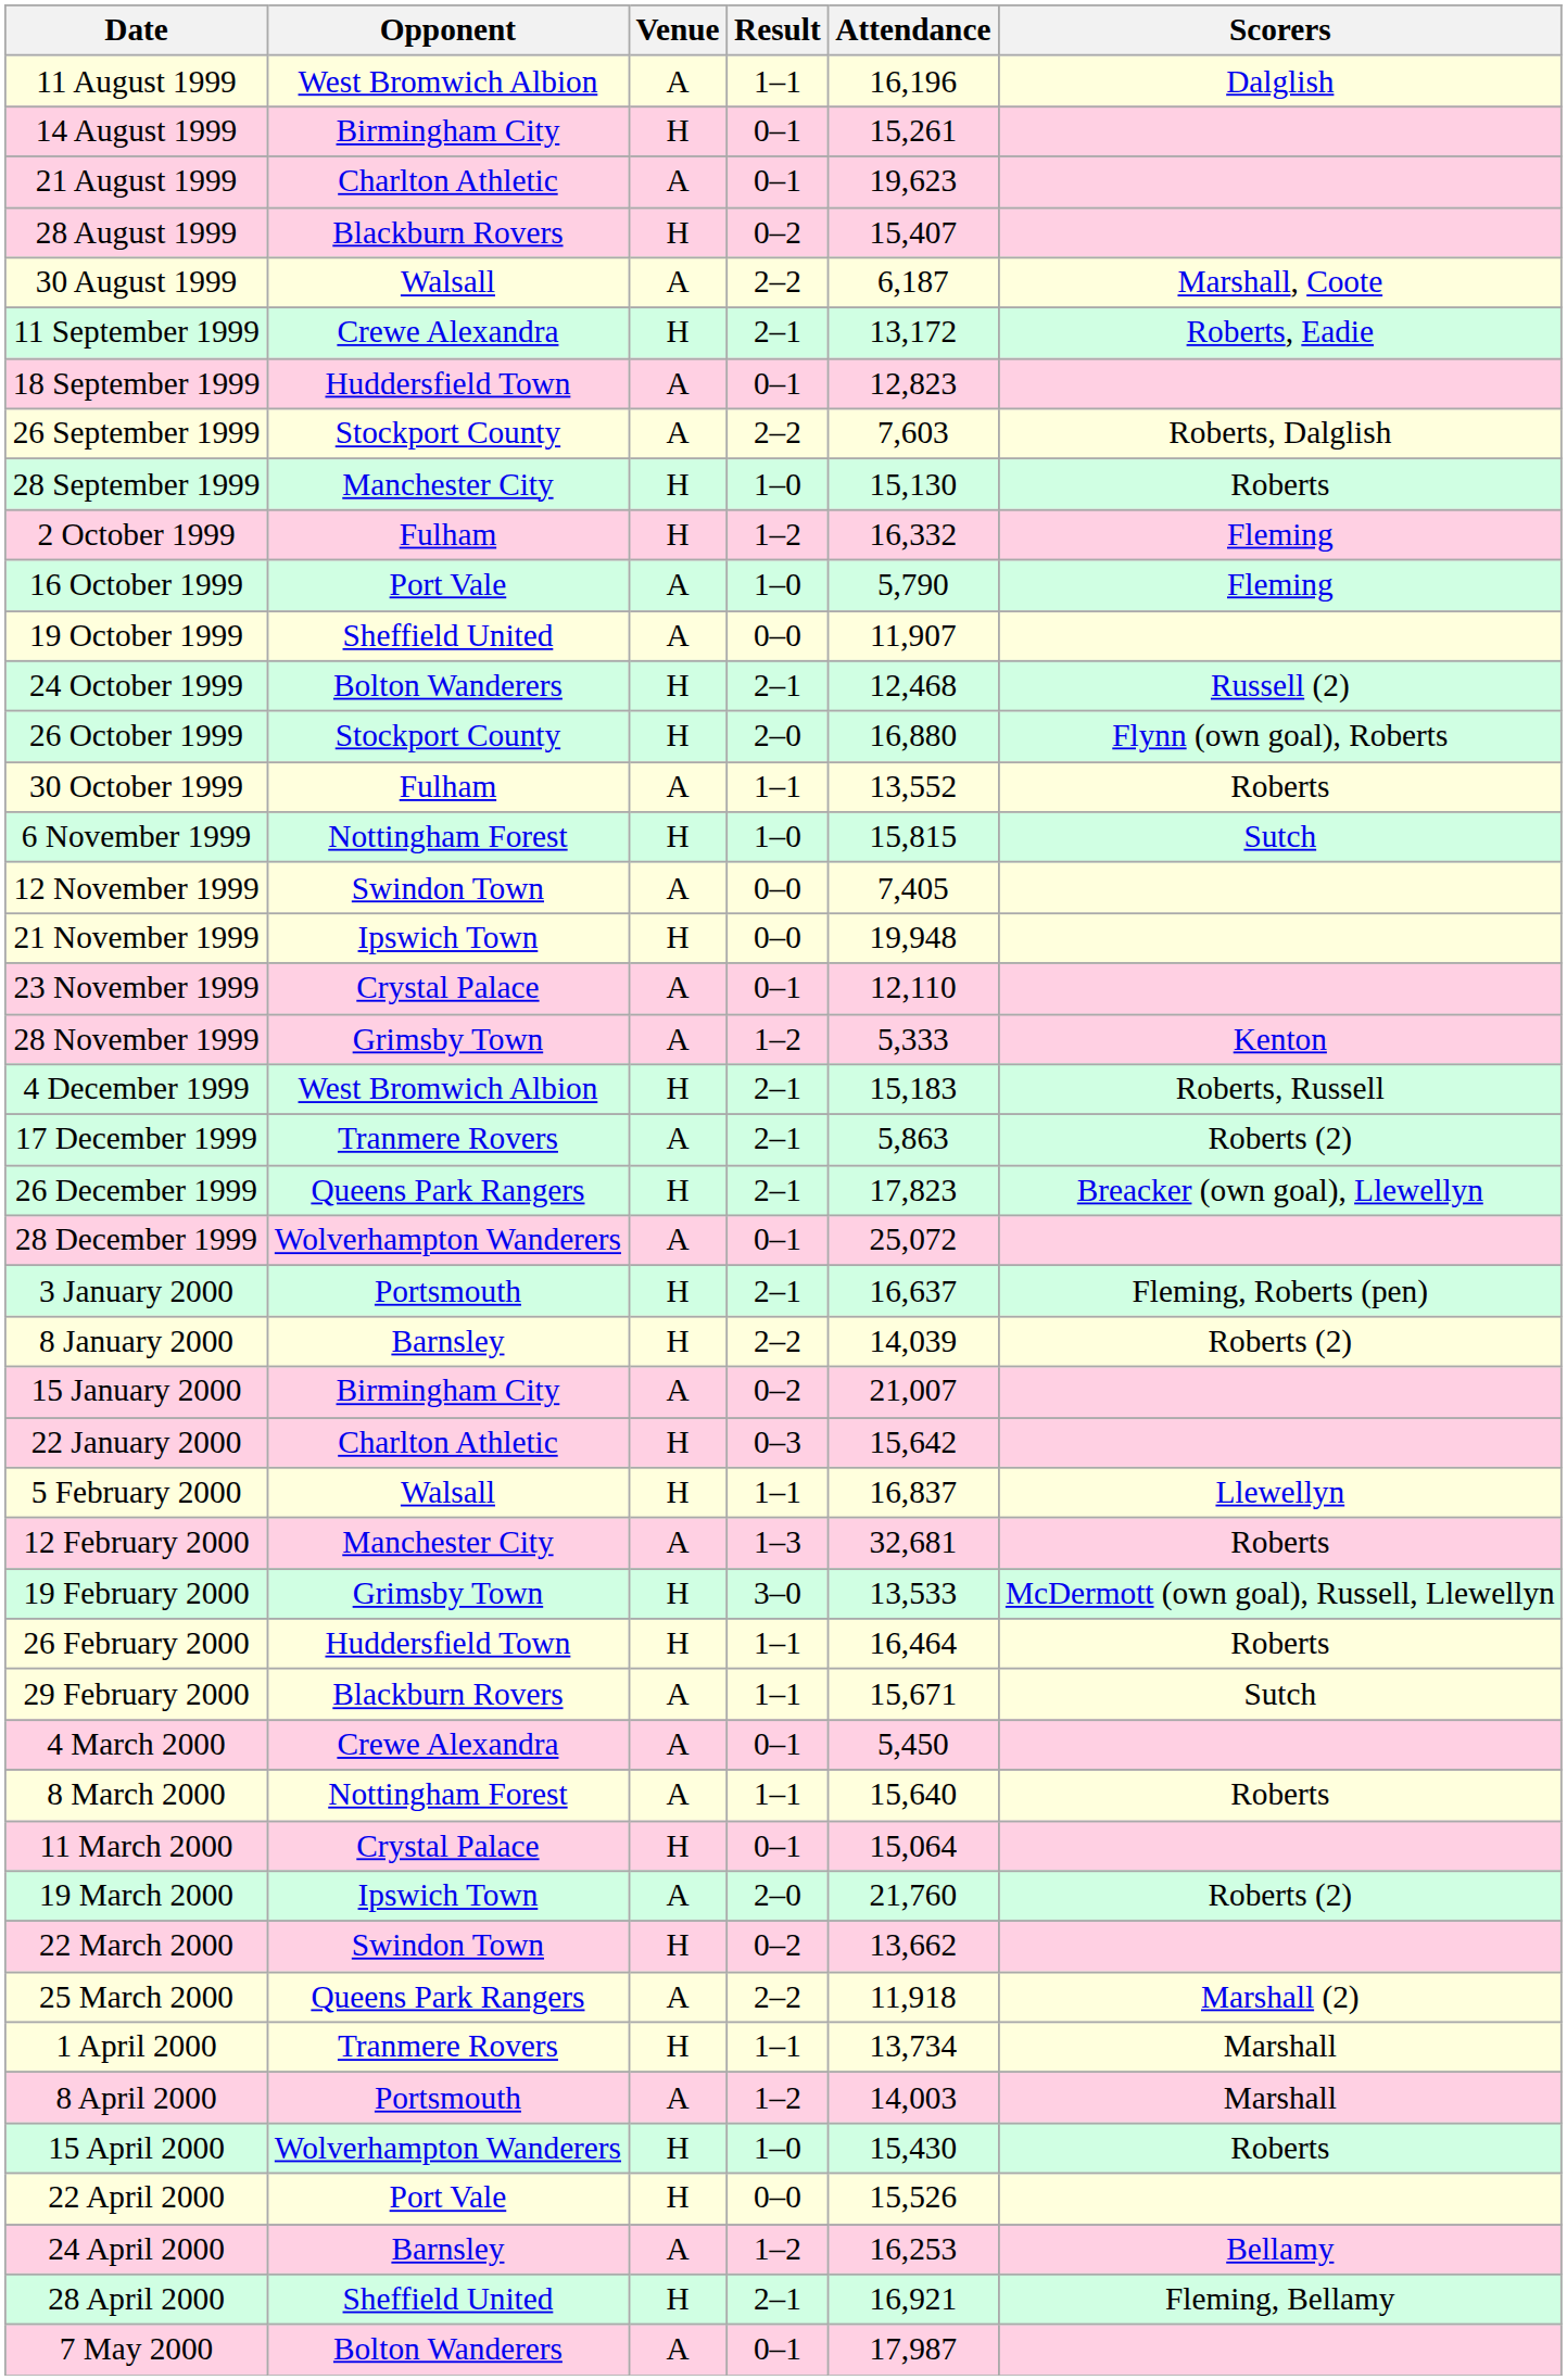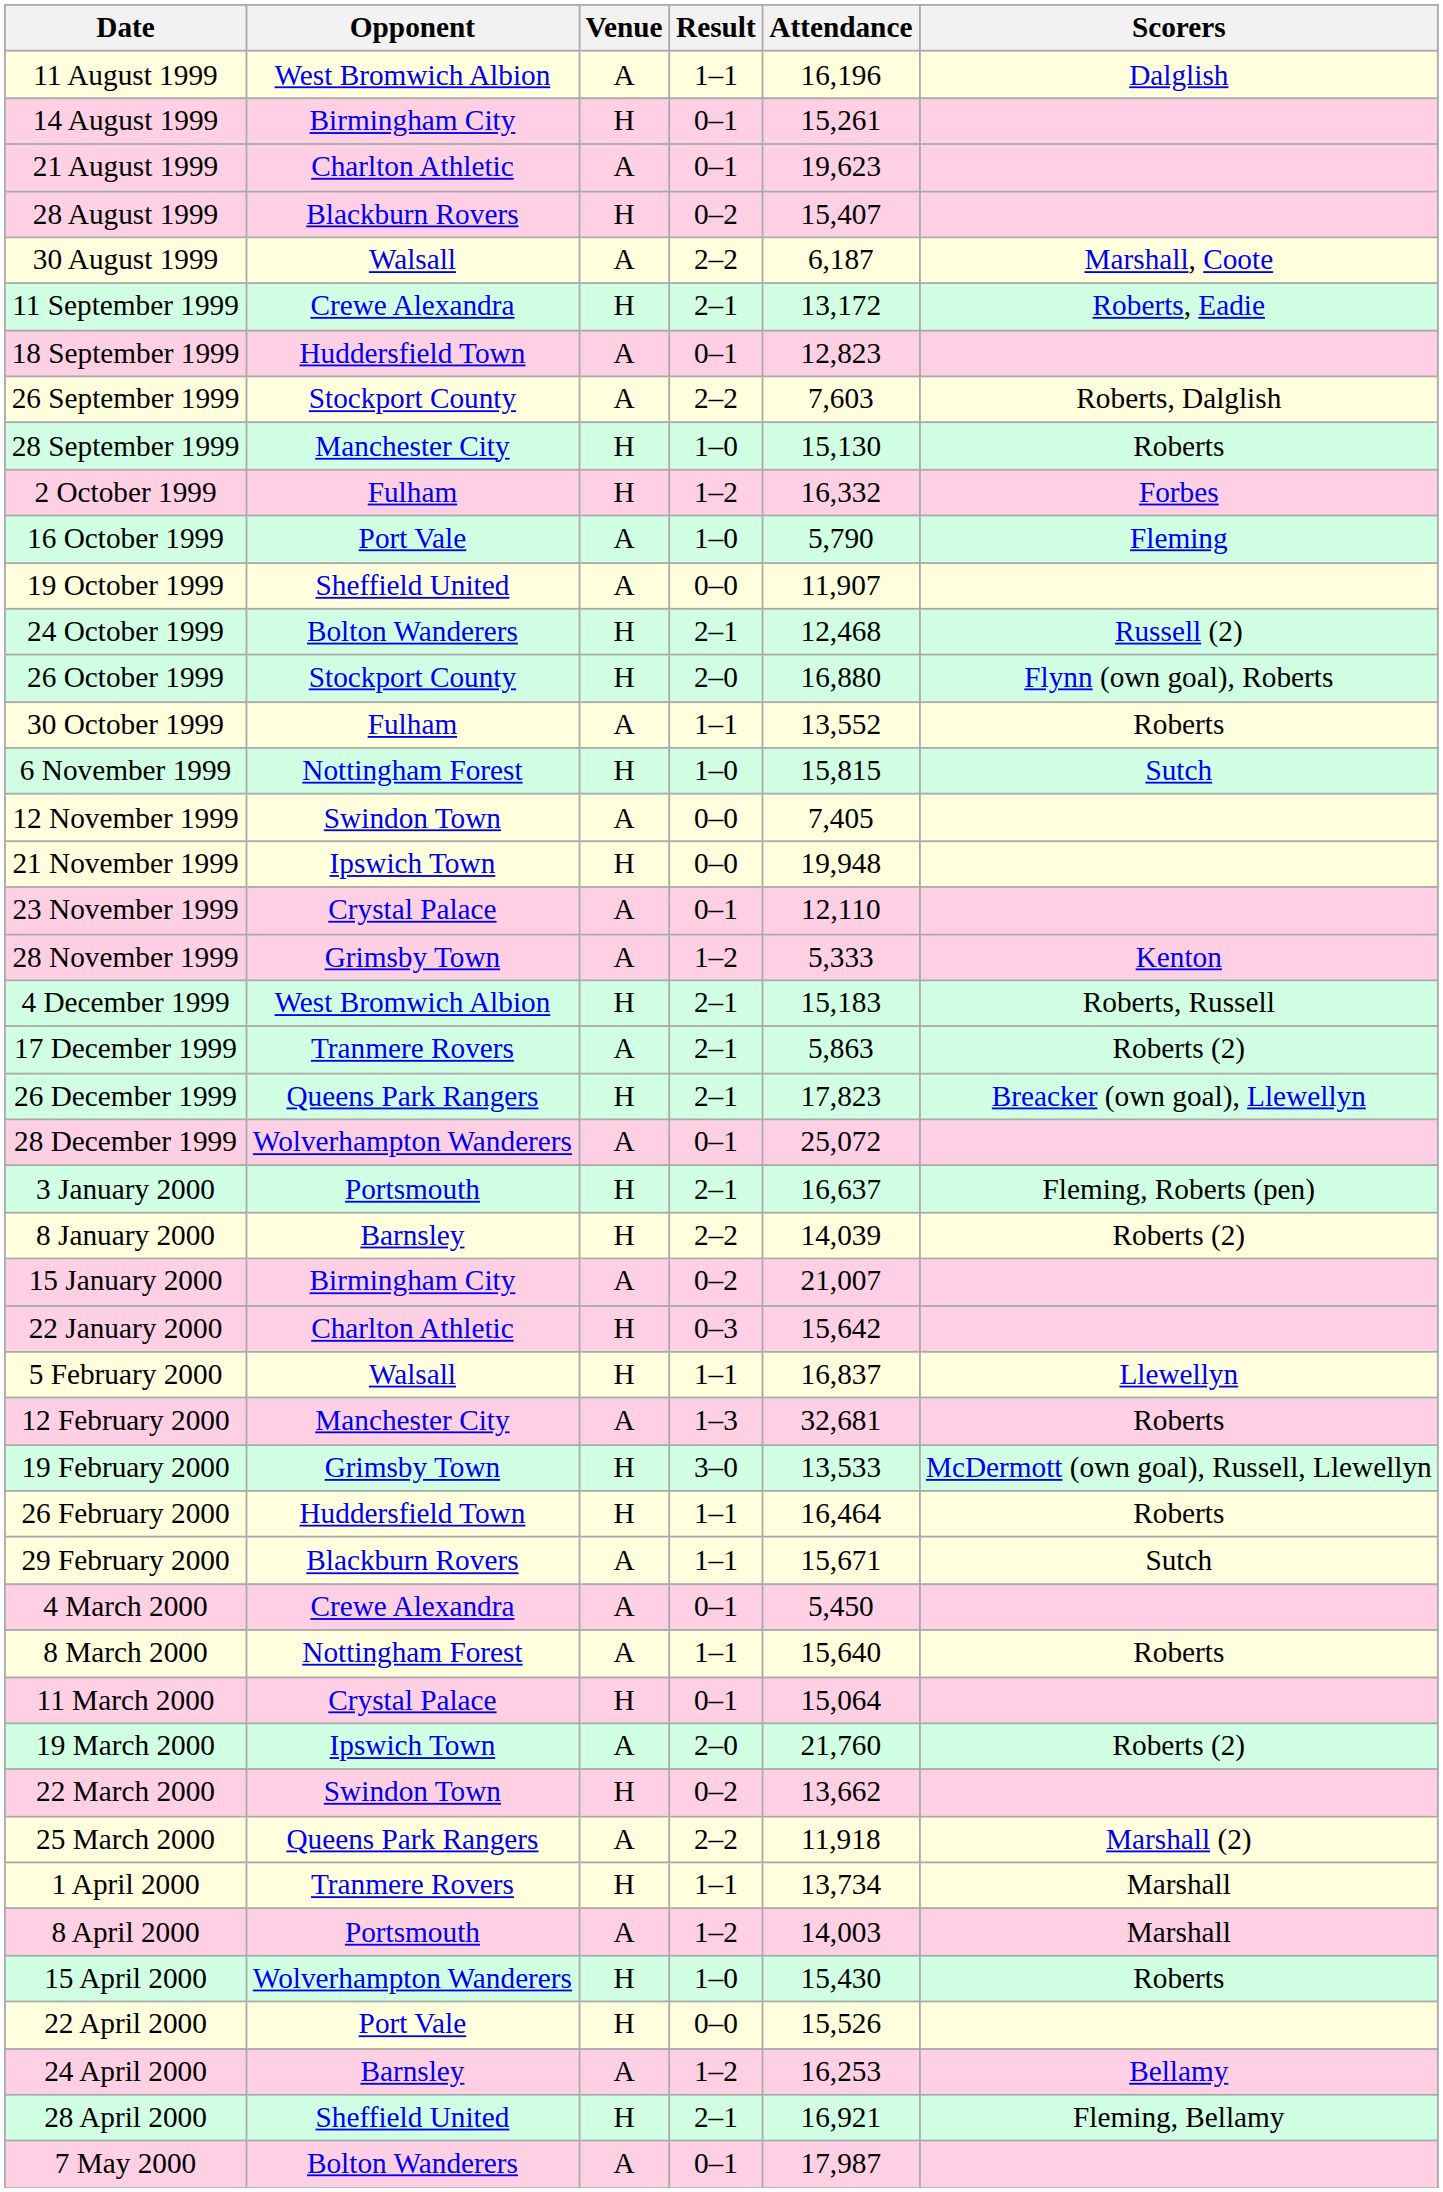 <table class="wikitable sortable" style="font-size:100%; text-align:center">
 <tr>
 <th>Date</th>
 <th>Opponent</th>
 <th>Venue</th>
 <th>Result</th>
 <th>Attendance</th>
 <th>Scorers</th>
 </tr>
 <tr style="background-color: #ffffdd;">
 <td>11 August 1999</td>
 <td><a href='#'>West Bromwich Albion</a></td>
 <td>A</td>
 <td>1–1</td>
 <td>16,196</td>
 <td><a href='#'>Dalglish</a></td>
 </tr>
 <tr style="background-color: #ffd0e3;">
 <td>14 August 1999</td>
 <td><a href='#'>Birmingham City</a></td>
 <td>H</td>
 <td>0–1</td>
 <td>15,261</td>
 <td></td>
 </tr>
 <tr style="background-color: #ffd0e3;">
 <td>21 August 1999</td>
 <td><a href='#'>Charlton Athletic</a></td>
 <td>A</td>
 <td>0–1</td>
 <td>19,623</td>
 <td></td>
 </tr>
 <tr style="background-color: #ffd0e3;">
 <td>28 August 1999</td>
 <td><a href='#'>Blackburn Rovers</a></td>
 <td>H</td>
 <td>0–2</td>
 <td>15,407</td>
 <td></td>
 </tr>
 <tr style="background-color: #ffffdd;">
 <td>30 August 1999</td>
 <td><a href='#'>Walsall</a></td>
 <td>A</td>
 <td>2–2</td>
 <td>6,187</td>
 <td><a href='#'>Marshall</a>, <a href='#'>Coote</a></td>
 </tr>
 <tr style="background-color: #d0ffe3;">
 <td>11 September 1999</td>
 <td><a href='#'>Crewe Alexandra</a></td>
 <td>H</td>
 <td>2–1</td>
 <td>13,172</td>
 <td><a href='#'>Roberts</a>, <a href='#'>Eadie</a></td>
 </tr>
 <tr style="background-color: #ffd0e3;">
 <td>18 September 1999</td>
 <td><a href='#'>Huddersfield Town</a></td>
 <td>A</td>
 <td>0–1</td>
 <td>12,823</td>
 <td></td>
 </tr>
 <tr style="background-color: #ffffdd;">
 <td>26 September 1999</td>
 <td><a href='#'>Stockport County</a></td>
 <td>A</td>
 <td>2–2</td>
 <td>7,603</td>
 <td>Roberts, Dalglish</td>
 </tr>
 <tr style="background-color: #d0ffe3;">
 <td>28 September 1999</td>
 <td><a href='#'>Manchester City</a></td>
 <td>H</td>
 <td>1–0</td>
 <td>15,130</td>
 <td>Roberts</td>
 </tr>
 <tr style="background-color: #ffd0e3;">
 <td>2 October 1999</td>
 <td><a href='#'>Fulham</a></td>
 <td>H</td>
 <td>1–2</td>
 <td>16,332</td>
-<td><a href='#'>Fleming</a></td>
+<td><a href='#'>Forbes</a></td>
 </tr>
 <tr style="background-color: #d0ffe3;">
 <td>16 October 1999</td>
 <td><a href='#'>Port Vale</a></td>
 <td>A</td>
 <td>1–0</td>
 <td>5,790</td>
 <td><a href='#'>Fleming</a></td>
 </tr>
 <tr style="background-color: #ffffdd;">
 <td>19 October 1999</td>
 <td><a href='#'>Sheffield United</a></td>
 <td>A</td>
 <td>0–0</td>
 <td>11,907</td>
 <td></td>
 </tr>
 <tr style="background-color: #d0ffe3;">
 <td>24 October 1999</td>
 <td><a href='#'>Bolton Wanderers</a></td>
 <td>H</td>
 <td>2–1</td>
 <td>12,468</td>
 <td><a href='#'>Russell</a> (2)</td>
 </tr>
 <tr style="background-color: #d0ffe3;">
 <td>26 October 1999</td>
 <td><a href='#'>Stockport County</a></td>
 <td>H</td>
 <td>2–0</td>
 <td>16,880</td>
 <td><a href='#'>Flynn</a> (own goal), Roberts</td>
 </tr>
 <tr style="background-color: #ffffdd;">
 <td>30 October 1999</td>
 <td><a href='#'>Fulham</a></td>
 <td>A</td>
 <td>1–1</td>
 <td>13,552</td>
 <td>Roberts</td>
 </tr>
 <tr style="background-color: #d0ffe3;">
 <td>6 November 1999</td>
 <td><a href='#'>Nottingham Forest</a></td>
 <td>H</td>
 <td>1–0</td>
 <td>15,815</td>
 <td><a href='#'>Sutch</a></td>
 </tr>
 <tr style="background-color: #ffffdd;">
 <td>12 November 1999</td>
 <td><a href='#'>Swindon Town</a></td>
 <td>A</td>
 <td>0–0</td>
 <td>7,405</td>
 <td></td>
 </tr>
 <tr style="background-color: #ffffdd;">
 <td>21 November 1999</td>
 <td><a href='#'>Ipswich Town</a></td>
 <td>H</td>
 <td>0–0</td>
 <td>19,948</td>
 <td></td>
 </tr>
 <tr style="background-color: #ffd0e3;">
 <td>23 November 1999</td>
 <td><a href='#'>Crystal Palace</a></td>
 <td>A</td>
 <td>0–1</td>
 <td>12,110</td>
 <td></td>
 </tr>
 <tr style="background-color: #ffd0e3;">
 <td>28 November 1999</td>
 <td><a href='#'>Grimsby Town</a></td>
 <td>A</td>
 <td>1–2</td>
 <td>5,333</td>
 <td><a href='#'>Kenton</a></td>
 </tr>
 <tr style="background-color: #d0ffe3;">
 <td>4 December 1999</td>
 <td><a href='#'>West Bromwich Albion</a></td>
 <td>H</td>
 <td>2–1</td>
 <td>15,183</td>
 <td>Roberts, Russell</td>
 </tr>
 <tr style="background-color: #d0ffe3;">
 <td>17 December 1999</td>
 <td><a href='#'>Tranmere Rovers</a></td>
 <td>A</td>
 <td>2–1</td>
 <td>5,863</td>
 <td>Roberts (2)</td>
 </tr>
 <tr style="background-color: #d0ffe3;">
 <td>26 December 1999</td>
 <td><a href='#'>Queens Park Rangers</a></td>
 <td>H</td>
 <td>2–1</td>
 <td>17,823</td>
 <td><a href='#'>Breacker</a> (own goal), <a href='#'>Llewellyn</a></td>
 </tr>
 <tr style="background-color: #ffd0e3;">
 <td>28 December 1999</td>
 <td><a href='#'>Wolverhampton Wanderers</a></td>
 <td>A</td>
 <td>0–1</td>
 <td>25,072</td>
 <td></td>
 </tr>
 <tr style="background-color: #d0ffe3;">
 <td>3 January 2000</td>
 <td><a href='#'>Portsmouth</a></td>
 <td>H</td>
 <td>2–1</td>
 <td>16,637</td>
 <td>Fleming, Roberts (pen)</td>
 </tr>
 <tr style="background-color: #ffffdd;">
 <td>8 January 2000</td>
 <td><a href='#'>Barnsley</a></td>
 <td>H</td>
 <td>2–2</td>
 <td>14,039</td>
 <td>Roberts (2)</td>
 </tr>
 <tr style="background-color: #ffd0e3;">
 <td>15 January 2000</td>
 <td><a href='#'>Birmingham City</a></td>
 <td>A</td>
 <td>0–2</td>
 <td>21,007</td>
 <td></td>
 </tr>
 <tr style="background-color: #ffd0e3;">
 <td>22 January 2000</td>
 <td><a href='#'>Charlton Athletic</a></td>
 <td>H</td>
 <td>0–3</td>
 <td>15,642</td>
 <td></td>
 </tr>
 <tr style="background-color: #ffffdd;">
 <td>5 February 2000</td>
 <td><a href='#'>Walsall</a></td>
 <td>H</td>
 <td>1–1</td>
 <td>16,837</td>
 <td><a href='#'>Llewellyn</a></td>
 </tr>
 <tr style="background-color: #ffd0e3;">
 <td>12 February 2000</td>
 <td><a href='#'>Manchester City</a></td>
 <td>A</td>
 <td>1–3</td>
 <td>32,681</td>
 <td>Roberts</td>
 </tr>
 <tr style="background-color: #d0ffe3;">
 <td>19 February 2000</td>
 <td><a href='#'>Grimsby Town</a></td>
 <td>H</td>
 <td>3–0</td>
 <td>13,533</td>
 <td><a href='#'>McDermott</a> (own goal), Russell, Llewellyn</td>
 </tr>
 <tr style="background-color: #ffffdd;">
 <td>26 February 2000</td>
 <td><a href='#'>Huddersfield Town</a></td>
 <td>H</td>
 <td>1–1</td>
 <td>16,464</td>
 <td>Roberts</td>
 </tr>
 <tr style="background-color: #ffffdd;">
 <td>29 February 2000</td>
 <td><a href='#'>Blackburn Rovers</a></td>
 <td>A</td>
 <td>1–1</td>
 <td>15,671</td>
 <td>Sutch</td>
 </tr>
 <tr style="background-color: #ffd0e3;">
 <td>4 March 2000</td>
 <td><a href='#'>Crewe Alexandra</a></td>
 <td>A</td>
 <td>0–1</td>
 <td>5,450</td>
 <td></td>
 </tr>
 <tr style="background-color: #ffffdd;">
 <td>8 March 2000</td>
 <td><a href='#'>Nottingham Forest</a></td>
 <td>A</td>
 <td>1–1</td>
 <td>15,640</td>
 <td>Roberts</td>
 </tr>
 <tr style="background-color: #ffd0e3;">
 <td>11 March 2000</td>
 <td><a href='#'>Crystal Palace</a></td>
 <td>H</td>
 <td>0–1</td>
 <td>15,064</td>
 <td></td>
 </tr>
 <tr style="background-color: #d0ffe3;">
 <td>19 March 2000</td>
 <td><a href='#'>Ipswich Town</a></td>
 <td>A</td>
 <td>2–0</td>
 <td>21,760</td>
 <td>Roberts (2)</td>
 </tr>
 <tr style="background-color: #ffd0e3;">
 <td>22 March 2000</td>
 <td><a href='#'>Swindon Town</a></td>
 <td>H</td>
 <td>0–2</td>
 <td>13,662</td>
 <td></td>
 </tr>
 <tr style="background-color: #ffffdd;">
 <td>25 March 2000</td>
 <td><a href='#'>Queens Park Rangers</a></td>
 <td>A</td>
 <td>2–2</td>
 <td>11,918</td>
 <td><a href='#'>Marshall</a> (2)</td>
 </tr>
 <tr style="background-color: #ffffdd;">
 <td>1 April 2000</td>
 <td><a href='#'>Tranmere Rovers</a></td>
 <td>H</td>
 <td>1–1</td>
 <td>13,734</td>
 <td>Marshall</td>
 </tr>
 <tr style="background-color: #ffd0e3;">
 <td>8 April 2000</td>
 <td><a href='#'>Portsmouth</a></td>
 <td>A</td>
 <td>1–2</td>
 <td>14,003</td>
 <td>Marshall</td>
 </tr>
 <tr style="background-color: #d0ffe3;">
 <td>15 April 2000</td>
 <td><a href='#'>Wolverhampton Wanderers</a></td>
 <td>H</td>
 <td>1–0</td>
 <td>15,430</td>
 <td>Roberts</td>
 </tr>
 <tr style="background-color: #ffffdd;">
 <td>22 April 2000</td>
 <td><a href='#'>Port Vale</a></td>
 <td>H</td>
 <td>0–0</td>
 <td>15,526</td>
 <td></td>
 </tr>
 <tr style="background-color: #ffd0e3;">
 <td>24 April 2000</td>
 <td><a href='#'>Barnsley</a></td>
 <td>A</td>
 <td>1–2</td>
 <td>16,253</td>
 <td><a href='#'>Bellamy</a></td>
 </tr>
 <tr style="background-color: #d0ffe3;">
 <td>28 April 2000</td>
 <td><a href='#'>Sheffield United</a></td>
 <td>H</td>
 <td>2–1</td>
 <td>16,921</td>
 <td>Fleming, Bellamy</td>
 </tr>
 <tr style="background-color: #ffd0e3;">
 <td>7 May 2000</td>
 <td><a href='#'>Bolton Wanderers</a></td>
 <td>A</td>
 <td>0–1</td>
 <td>17,987</td>
 <td></td>
 </tr>
 </table>
